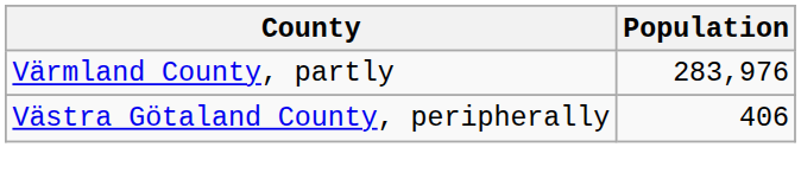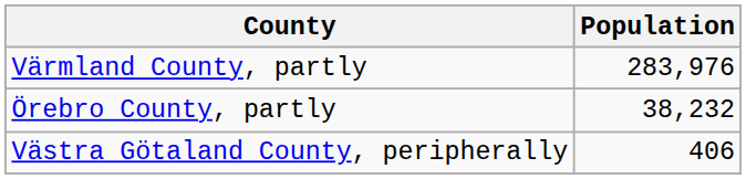 <table class=wikitable border>
 <tr>
 <th>County</th>
 <th>Population</th>
 </tr>
 <tr align=right>
 <td align=left><a href='#'>Värmland County</a>, partly</td>
 <td>283,976</td>
 </tr>
 <tr align=right>
+<td align=left><a href='#'>Örebro County</a>, partly</td>
+<td>38,232</td>
+</tr>
+<tr align=right>
 <td align=left><a href='#'>Västra Götaland County</a>, peripherally</td>
 <td>406</td>
 </tr>
 </table>
